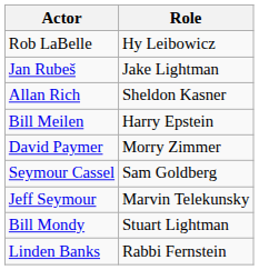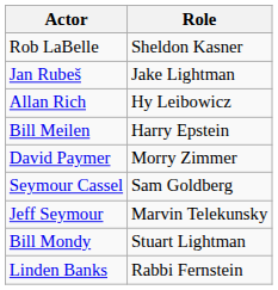 <table class="wikitable">
 <tr>
 <th>Actor</th>
 <th>Role</th>
 </tr>
 <tr>
 <td>Rob LaBelle</td>
-<td>Hy Leibowicz</td>
+<td>Sheldon Kasner</td>
 </tr>
 <tr>
 <td><a href='#'>Jan Rubeš</a></td>
 <td>Jake Lightman</td>
 </tr>
 <tr>
 <td><a href='#'>Allan Rich</a></td>
-<td>Sheldon Kasner</td>
+<td>Hy Leibowicz</td>
 </tr>
 <tr>
 <td><a href='#'>Bill Meilen</a></td>
 <td>Harry Epstein</td>
 </tr>
 <tr>
 <td><a href='#'>David Paymer</a></td>
 <td>Morry Zimmer</td>
 </tr>
 <tr>
 <td><a href='#'>Seymour Cassel</a></td>
 <td>Sam Goldberg</td>
 </tr>
 <tr>
 <td><a href='#'>Jeff Seymour</a></td>
 <td>Marvin Telekunsky</td>
 </tr>
 <tr>
 <td><a href='#'>Bill Mondy</a></td>
 <td>Stuart Lightman</td>
 </tr>
 <tr>
 <td><a href='#'>Linden Banks</a></td>
 <td>Rabbi Fernstein</td>
 </tr>
 </table>
